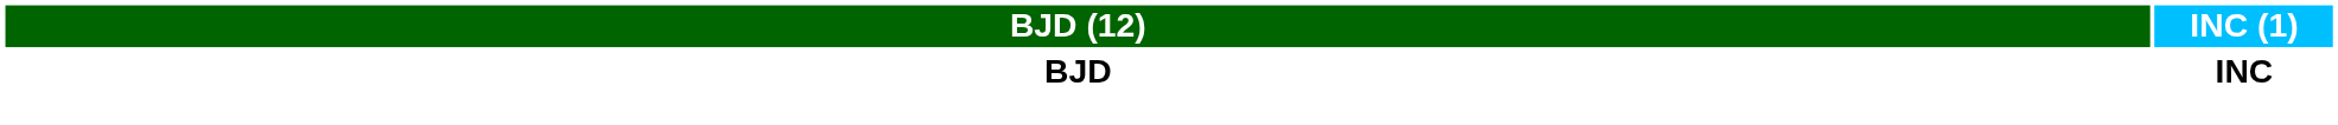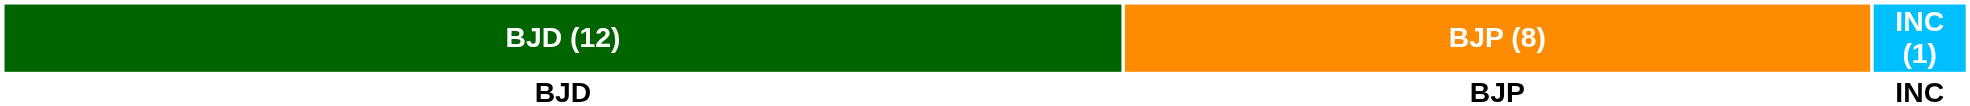 <table style="width:88%; text-align:center;">
 <tr style="color:white;">
 <td style="background:DarkGreen; width:57.14%;"><strong>BJD (12)</strong></td>
+<td style="background:DarkOrange; width:38.10%;"><strong>BJP (8)</strong></td>
 <td style="background:DeepSkyBlue; width:4.76%;"><strong>INC (1)</strong></td>
 </tr>
 <tr>
 <td><span><strong>BJD</strong></span></td>
+<td><span><strong>BJP</strong></span></td>
 <td><span><strong>INC</strong></span></td>
 </tr>
 </table>
